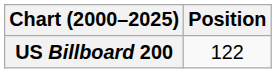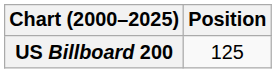 <table class="wikitable plainrowheaders" style="text-align:center">
 <tr>
 <th scope="col">Chart (2000–2025)</th>
 <th scope="col">Position</th>
 </tr>
 <tr>
 <th scope="row">US <em>Billboard</em> 200</th>
-<td>122</td>
+<td>125</td>
 </tr>
 </table>
